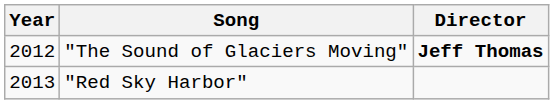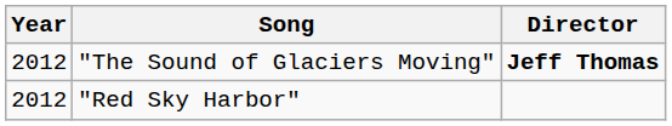 <table class="wikitable">
 <tr>
 <th>Year</th>
 <th>Song</th>
 <th>Director</th>
 </tr>
 <tr>
 <td>2012</td>
 <td>"The Sound of Glaciers Moving"</td>
 <td><strong>Jeff Thomas</strong></td>
 </tr>
 <tr>
-<td>2013</td>
+<td>2012</td>
 <td>"Red Sky Harbor"</td>
 <td></td>
 </tr>
 </table>
